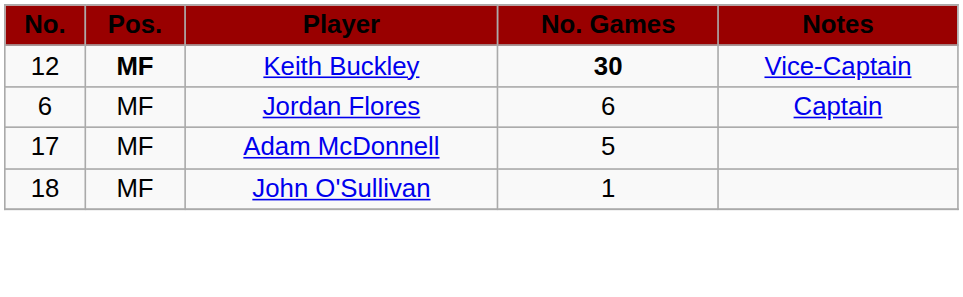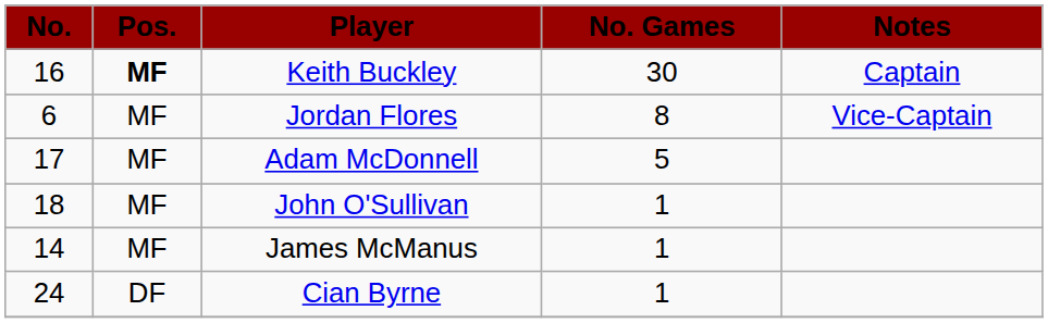 <table class="wikitable" style="text-align:center;width:95%;">
 <tr>
 <th style=background:#990000;color:#000000>No.</th>
 <th style=background:#990000;color:#000000>Pos.</th>
 <th style=background:#990000;color:#000000>Player</th>
 <th style=background:#990000;color:#000000>No. Games</th>
 <th style=background:#990000;color:#000000>Notes</th>
 </tr>
 <tr>
-<td>12</td>
+<td>16</td>
 <td><strong>MF</strong></td>
 <td> <a href='#'>Keith Buckley</a></td>
-<td><strong>30</strong></td>
-<td><a href='#'>Vice-Captain</a></td>
+<td>30</td>
+<td><a href='#'>Captain</a></td>
 </tr>
 <tr>
 <td>6</td>
 <td>MF</td>
 <td> <a href='#'>Jordan Flores</a></td>
-<td>6</td>
-<td><a href='#'>Captain</a></td>
+<td>8</td>
+<td><a href='#'>Vice-Captain</a></td>
 </tr>
 <tr>
 <td>17</td>
 <td>MF</td>
 <td> <a href='#'>Adam McDonnell</a></td>
 <td>5</td>
 <td></td>
 </tr>
 <tr>
 <td>18</td>
 <td>MF</td>
 <td> <a href='#'>John O'Sullivan</a></td>
 <td>1</td>
 <td></td>
 </tr>
 <tr>
+<td>14</td>
+<td>MF</td>
+<td> James McManus</td>
+<td>1</td>
+<td></td>
+</tr>
+<tr>
+<td>24</td>
+<td>DF</td>
+<td> <a href='#'>Cian Byrne</a></td>
+<td>1</td>
+<td></td>
+</tr>
+<tr>
 </tr>
 </table>
